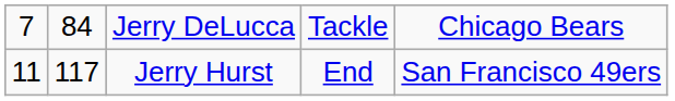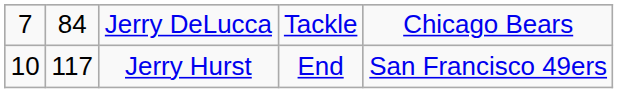 <table class="wikitable" style="text-align:center">
 <tr>
 <td>7</td>
 <td>84</td>
 <td><a href='#'>Jerry DeLucca</a></td>
 <td><a href='#'>Tackle</a></td>
 <td><a href='#'>Chicago Bears</a></td>
 </tr>
 <tr>
-<td>11</td>
+<td>10</td>
 <td>117</td>
 <td><a href='#'>Jerry Hurst</a></td>
 <td><a href='#'>End</a></td>
 <td><a href='#'>San Francisco 49ers</a></td>
 </tr>
 </table>
